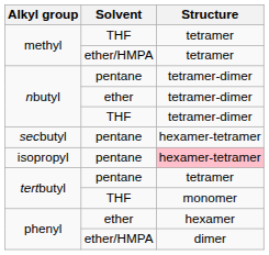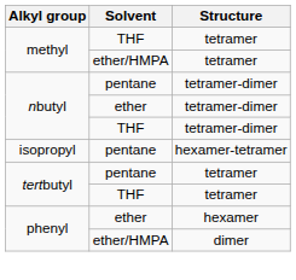 <table border="1" class="wikitable"  style="text-align:center; margin-left: auto; margin-right: auto; border: none;">
 <tr>
 <th>Alkyl group</th>
 <th>Solvent</th>
 <th>Structure</th>
 </tr>
 <tr>
 <td rowspan=2>methyl</td>
 <td>THF</td>
 <td>tetramer</td>
 </tr>
 <tr>
 <td>ether/HMPA</td>
 <td>tetramer</td>
 </tr>
 <tr>
 <td rowspan=3><em>n</em>butyl</td>
 <td>pentane</td>
 <td>tetramer-dimer</td>
 </tr>
 <tr>
 <td>ether</td>
 <td>tetramer-dimer</td>
 </tr>
 <tr>
 <td>THF</td>
 <td>tetramer-dimer</td>
 </tr>
 <tr>
-<td><em>sec</em>butyl</td>
+<td>isopropyl</td>
 <td>pentane</td>
 <td>hexamer-tetramer</td>
-</tr>
-<tr>
-<td>isopropyl</td>
-<td>pentane</td>
-<td style="background: pink;">hexamer-tetramer</td>
 </tr>
 <tr>
 <td rowspan=2><em>tert</em>butyl</td>
 <td>pentane</td>
 <td>tetramer</td>
 </tr>
 <tr>
 <td>THF</td>
-<td>monomer</td>
+<td>tetramer</td>
 </tr>
 <tr>
 <td rowspan=2>phenyl</td>
 <td>ether</td>
 <td>hexamer</td>
 </tr>
 <tr>
 <td>ether/HMPA</td>
 <td>dimer</td>
 </tr>
 </table>
